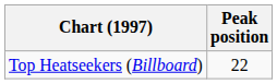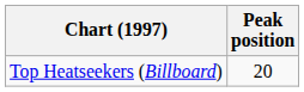 <table class="wikitable">
 <tr>
 <th>Chart (1997)</th>
 <th>Peak<br>position</th>
 </tr>
 <tr>
 <td><a href='#'>Top Heatseekers</a> (<em><a href='#'>Billboard</a></em>)</td>
-<td style="text-align:center;">22</td>
+<td style="text-align:center;">20</td>
 </tr>
 </table>
